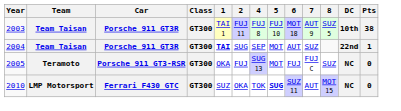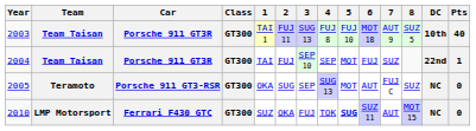 <table class="wikitable" style="text-align:center; font-size:90%">
 <tr>
 <th>Year</th>
 <th>Team</th>
 <th>Car</th>
 <th>Class</th>
 <th>1</th>
 <th>2</th>
+<th>3</th>
 <th>4</th>
 <th>5</th>
 <th>6</th>
 <th>7</th>
 <th>8</th>
 <th>DC</th>
 <th>Pts</th>
 </tr>
 <tr>
 <td><a href='#'>2003</a></td>
 <th><a href='#'>Team Taisan</a></th>
 <th><a href='#'>Porsche 911 GT3R</a></th>
 <th>GT300</th>
 <td style="background:#FFFFBF;"><a href='#'>TAI</a><br><small>1</small></td>
 <td style="background:#CFCFFF;"><a href='#'>FUJ</a><br><small>11</small></td>
+<td style="background:#CFCFFF;"><a href='#'>SUG</a><br><small>13</small></td>
 <td style="background:#DFFFDF;"><a href='#'>FUJ</a><br><small>8</small></td>
 <td style="background:#DFFFDF;"><a href='#'>FUJ</a><br><small>10</small></td>
 <td style="background:#CFCFFF;"><a href='#'>MOT</a><br><small>18</small></td>
 <td style="background:#DFFFDF;"><a href='#'>AUT</a><br><small>9</small></td>
 <td style="background:#DFFFDF;"><a href='#'>SUZ</a><br><small>5</small></td>
 <th>10th</th>
-<th>38</th>
+<th>40</th>
 </tr>
 <tr>
 <td><a href='#'>2004</a></td>
 <th><a href='#'>Team Taisan</a></th>
 <th><a href='#'>Porsche 911 GT3R</a></th>
 <th>GT300</th>
-<td style="background:#FFFFFF;"><strong><a href='#'>TAI</a><br><small></small></strong></td>
-<td style="background:#FFFFFF;"><a href='#'>SUG</a><br><small></small></td>
+<td style="background:#FFFFFF;"><a href='#'>TAI</a><br><small></small></td>
+<td style="background:#FFFFFF;"><a href='#'>FUJ</a><br><small></small></td>
+<td style="background:#DFFFDF;"><a href='#'>SEP</a><br><small>10</small></td>
 <td style="background:#FFFFFF;"><a href='#'>SEP</a><br><small></small></td>
 <td style="background:#FFFFFF;"><a href='#'>MOT</a><br><small></small></td>
-<td style="background:#FFFFFF;"><a href='#'>AUT</a><br><small></small></td>
+<td style="background:#FFFFFF;"><a href='#'>FUJ</a><br><small></small></td>
 <td style="background:#FFFFFF;"><a href='#'>SUZ</a><br><small></small></td>
 <td></td>
 <th>22nd</th>
 <th>1</th>
 </tr>
 <tr>
 <td><a href='#'>2005</a></td>
 <th>Teramoto</th>
 <th><a href='#'>Porsche 911 GT3-RSR</a></th>
 <th>GT300</th>
 <td style="background:#FFFFFF;"><a href='#'>OKA</a><br><small></small></td>
-<td style="background:#FFFFFF;"><a href='#'>FUJ</a><br><small></small></td>
+<td style="background:#FFFFFF;"><a href='#'>SUG</a><br><small></small></td>
+<td style="background:#FFFFFF;"><a href='#'>SEP</a><br><small></small></td>
 <td style="background:#CFCFFF;"><a href='#'>SUG</a><br><small>13</small></td>
 <td style="background:#FFFFFF;"><a href='#'>MOT</a><br><small></small></td>
-<td style="background:#FFFFFF;"><a href='#'>FUJ</a><br><small></small></td>
+<td style="background:#FFFFFF;"><a href='#'>AUT</a><br><small></small></td>
 <td style="background:#FFFFFF;"><a href='#'>FUJ</a><br><small>C</small></td>
 <td style="background:#FFFFFF;"><a href='#'>SUZ</a><br><small></small></td>
 <th>NC</th>
 <th>0</th>
 </tr>
 <tr>
 <td><a href='#'>2010</a></td>
 <th>LMP Motorsport</th>
 <th><a href='#'>Ferrari F430 GTC</a></th>
 <th>GT300</th>
 <td style="background:#FFFFFF;"><a href='#'>SUZ</a><br><small></small></td>
 <td style="background:#FFFFFF;"><a href='#'>OKA</a><br><small></small></td>
+<td style="background:#FFFFFF;"><a href='#'>FUJ</a><br><small></small></td>
 <td style="background:#FFFFFF;"><a href='#'>TOK</a><br><small></small></td>
 <td style="background:#FFFFFF;"><strong><a href='#'>SUG</a><br><small></small></strong></td>
 <td style="background:#CFCFFF;"><a href='#'>SUZ</a><br><small>11</small></td>
 <td style="background:#FFFFFF;"><a href='#'>AUT</a><br><small></small></td>
 <td style="background:#CFCFFF;"><a href='#'>MOT</a><br><small>15</small></td>
 <th>NC</th>
 <th>0</th>
 </tr>
 </table>
